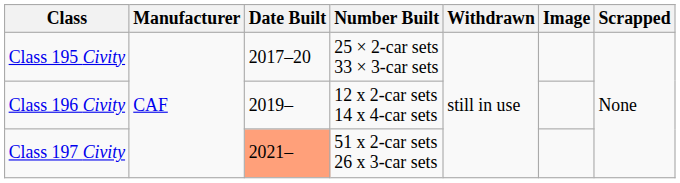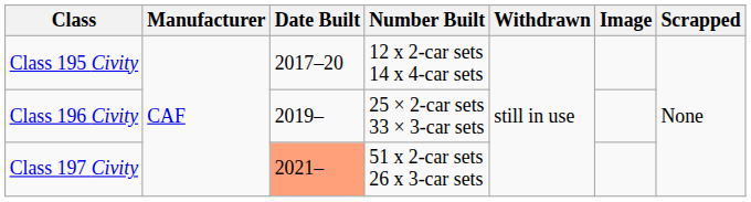 <table class="sort wikitable sortable">
 <tr>
 <th>Class</th>
 <th>Manufacturer</th>
 <th>Date Built</th>
 <th>Number Built</th>
 <th>Withdrawn</th>
 <th>Image</th>
 <th>Scrapped</th>
 </tr>
 <tr>
 <td><a href='#'>Class 195 <em>Civity</em></a></td>
 <td rowspan="3"><a href='#'>CAF</a></td>
 <td>2017–20</td>
-<td>25 × 2-car sets<br>33 × 3-car sets</td>
+<td>12 x 2-car sets<br>14 x 4-car sets</td>
 <td rowspan="3">still in use</td>
 <td></td>
 <td rowspan="3">None</td>
 </tr>
 <tr>
 <td><a href='#'>Class 196 <em>Civity</em></a></td>
 <td>2019–</td>
-<td>12 x 2-car sets<br>14 x 4-car sets</td>
+<td>25 × 2-car sets<br>33 × 3-car sets</td>
 <td></td>
 </tr>
 <tr>
 <td><a href='#'>Class 197 <em>Civity</em></a></td>
 <td style="background: lightsalmon;">2021–</td>
 <td>51 x 2-car sets<br>26 x 3-car sets</td>
 <td></td>
 </tr>
 </table>
